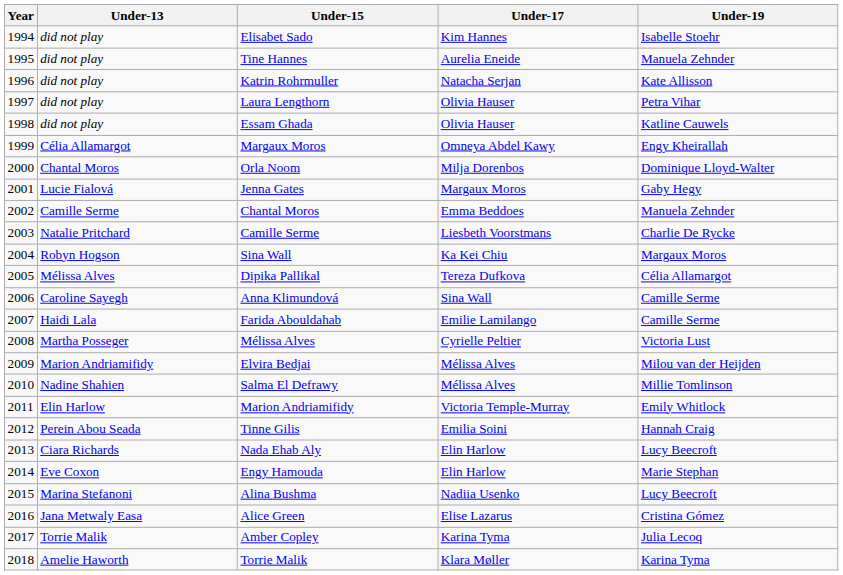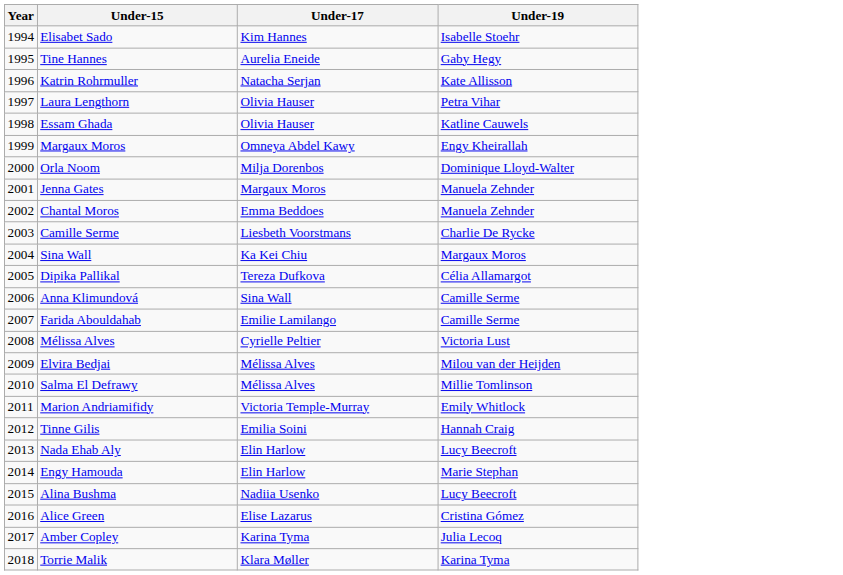 <table class="wikitable sortable" style="font-size: 85%">
 <tr>
 <th>Year</th>
-<th width=200>Under-13</th>
 <th width=200>Under-15</th>
 <th width=200>Under-17</th>
 <th width=200>Under-19</th>
 </tr>
 <tr>
 <td>1994</td>
-<td><em>did not play</em></td>
 <td> <a href='#'>Elisabet Sado</a></td>
 <td> <a href='#'>Kim Hannes</a></td>
 <td> <a href='#'>Isabelle Stoehr</a></td>
 </tr>
 <tr>
 <td>1995</td>
-<td><em>did not play</em></td>
 <td> <a href='#'>Tine Hannes</a></td>
 <td> <a href='#'>Aurelia Eneide</a></td>
-<td> <a href='#'>Manuela Zehnder</a></td>
+<td> <a href='#'>Gaby Hegy</a></td>
 </tr>
 <tr>
 <td>1996</td>
-<td><em>did not play</em></td>
 <td> <a href='#'>Katrin Rohrmuller</a></td>
 <td> <a href='#'>Natacha Serjan</a></td>
 <td> <a href='#'>Kate Allisson</a></td>
 </tr>
 <tr>
 <td>1997</td>
-<td><em>did not play</em></td>
 <td> <a href='#'>Laura Lengthorn</a></td>
 <td> <a href='#'>Olivia Hauser</a></td>
 <td> <a href='#'>Petra Vihar</a></td>
 </tr>
 <tr>
 <td>1998</td>
-<td><em>did not play</em></td>
 <td> <a href='#'>Essam Ghada</a></td>
 <td> <a href='#'>Olivia Hauser</a></td>
 <td> <a href='#'>Katline Cauwels</a></td>
 </tr>
 <tr>
 <td>1999</td>
-<td> <a href='#'>Célia Allamargot</a></td>
 <td> <a href='#'>Margaux Moros</a></td>
 <td> <a href='#'>Omneya Abdel Kawy</a></td>
 <td> <a href='#'>Engy Kheirallah</a></td>
 </tr>
 <tr>
 <td>2000</td>
-<td> <a href='#'>Chantal Moros</a></td>
 <td> <a href='#'>Orla Noom</a></td>
 <td> <a href='#'>Milja Dorenbos</a></td>
 <td> <a href='#'>Dominique Lloyd-Walter</a></td>
 </tr>
 <tr>
 <td>2001</td>
-<td> <a href='#'>Lucie Fialová</a></td>
 <td> <a href='#'>Jenna Gates</a></td>
 <td> <a href='#'>Margaux Moros</a></td>
-<td> <a href='#'>Gaby Hegy</a></td>
+<td> <a href='#'>Manuela Zehnder</a></td>
 </tr>
 <tr>
 <td>2002</td>
-<td> <a href='#'>Camille Serme</a></td>
 <td> <a href='#'>Chantal Moros</a></td>
 <td> <a href='#'>Emma Beddoes</a></td>
 <td> <a href='#'>Manuela Zehnder</a></td>
 </tr>
 <tr>
 <td>2003</td>
-<td> <a href='#'>Natalie Pritchard</a></td>
 <td> <a href='#'>Camille Serme</a></td>
 <td> <a href='#'>Liesbeth Voorstmans</a></td>
 <td> <a href='#'>Charlie De Rycke</a></td>
 </tr>
 <tr>
 <td>2004</td>
-<td> <a href='#'>Robyn Hogson</a></td>
 <td> <a href='#'>Sina Wall</a></td>
 <td> <a href='#'>Ka Kei Chiu</a></td>
 <td> <a href='#'>Margaux Moros</a></td>
 </tr>
 <tr>
 <td>2005</td>
-<td> <a href='#'>Mélissa Alves</a></td>
 <td> <a href='#'>Dipika Pallikal</a></td>
 <td> <a href='#'>Tereza Dufkova</a></td>
 <td> <a href='#'>Célia Allamargot</a></td>
 </tr>
 <tr>
 <td>2006</td>
-<td> <a href='#'>Caroline Sayegh</a></td>
 <td> <a href='#'>Anna Klimundová</a></td>
 <td> <a href='#'>Sina Wall</a></td>
 <td> <a href='#'>Camille Serme</a></td>
 </tr>
 <tr>
 <td>2007</td>
-<td> <a href='#'>Haidi Lala</a></td>
 <td> <a href='#'>Farida Abouldahab</a></td>
 <td> <a href='#'>Emilie Lamilango</a></td>
 <td> <a href='#'>Camille Serme</a></td>
 </tr>
 <tr>
 <td>2008</td>
-<td> <a href='#'>Martha Posseger</a></td>
 <td> <a href='#'>Mélissa Alves</a></td>
 <td> <a href='#'>Cyrielle Peltier</a></td>
 <td> <a href='#'>Victoria Lust</a></td>
 </tr>
 <tr>
 <td>2009</td>
-<td> <a href='#'>Marion Andriamifidy</a></td>
 <td> <a href='#'>Elvira Bedjai</a></td>
 <td> <a href='#'>Mélissa Alves</a></td>
 <td> <a href='#'>Milou van der Heijden</a></td>
 </tr>
 <tr>
 <td>2010</td>
-<td> <a href='#'>Nadine Shahien</a></td>
 <td> <a href='#'>Salma El Defrawy</a></td>
 <td> <a href='#'>Mélissa Alves</a></td>
 <td> <a href='#'>Millie Tomlinson</a></td>
 </tr>
 <tr>
 <td>2011</td>
-<td> <a href='#'>Elin Harlow</a></td>
 <td> <a href='#'>Marion Andriamifidy</a></td>
 <td> <a href='#'>Victoria Temple-Murray</a></td>
 <td> <a href='#'>Emily Whitlock</a></td>
 </tr>
 <tr>
 <td>2012</td>
-<td> <a href='#'>Perein Abou Seada</a></td>
 <td> <a href='#'>Tinne Gilis</a></td>
 <td> <a href='#'>Emilia Soini</a></td>
 <td> <a href='#'>Hannah Craig</a></td>
 </tr>
 <tr>
 <td>2013</td>
-<td> <a href='#'>Ciara Richards</a></td>
 <td> <a href='#'>Nada Ehab Aly</a></td>
 <td> <a href='#'>Elin Harlow</a></td>
 <td> <a href='#'>Lucy Beecroft</a></td>
 </tr>
 <tr>
 <td>2014</td>
-<td> <a href='#'>Eve Coxon</a></td>
 <td> <a href='#'>Engy Hamouda</a></td>
 <td> <a href='#'>Elin Harlow</a></td>
 <td> <a href='#'>Marie Stephan</a></td>
 </tr>
 <tr>
 <td>2015</td>
-<td> <a href='#'>Marina Stefanoni</a></td>
 <td> <a href='#'>Alina Bushma</a></td>
 <td> <a href='#'>Nadiia Usenko</a></td>
 <td> <a href='#'>Lucy Beecroft</a></td>
 </tr>
 <tr>
 <td>2016</td>
-<td> <a href='#'>Jana Metwaly Easa</a></td>
 <td> <a href='#'>Alice Green</a></td>
 <td> <a href='#'>Elise Lazarus</a></td>
 <td> <a href='#'>Cristina Gómez</a></td>
 </tr>
 <tr>
 <td>2017</td>
-<td> <a href='#'>Torrie Malik</a></td>
 <td> <a href='#'>Amber Copley</a></td>
 <td> <a href='#'>Karina Tyma</a></td>
 <td> <a href='#'>Julia Lecoq</a></td>
 </tr>
 <tr>
 <td>2018</td>
-<td> <a href='#'>Amelie Haworth</a></td>
 <td> <a href='#'>Torrie Malik</a></td>
 <td> <a href='#'>Klara Møller</a></td>
 <td> <a href='#'>Karina Tyma</a></td>
 </tr>
 </table>
